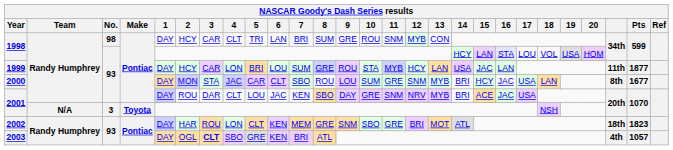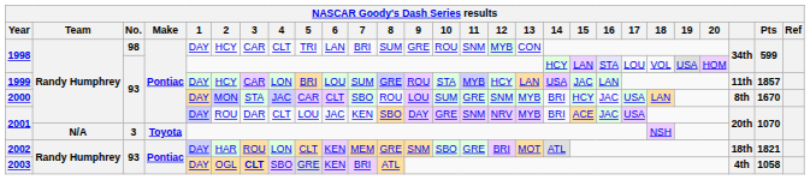 <table class="wikitable" style="text-align:center; font-size:75%">
 <tr>
 <th colspan=32><a href='#'>NASCAR Goody's Dash Series</a> results</th>
 </tr>
 <tr>
 <th>Year</th>
 <th>Team</th>
 <th>No.</th>
 <th>Make</th>
 <th>1</th>
 <th>2</th>
 <th>3</th>
 <th>4</th>
 <th>5</th>
 <th>6</th>
 <th>7</th>
 <th>8</th>
 <th>9</th>
 <th>10</th>
 <th>11</th>
 <th>12</th>
 <th>13</th>
 <th>14</th>
 <th>15</th>
 <th>16</th>
 <th>17</th>
 <th>18</th>
 <th>19</th>
 <th>20</th>
 <th></th>
 <th>Pts</th>
 <th>Ref</th>
 </tr>
 <tr>
 <th rowspan=2><a href='#'>1998</a></th>
 <th rowspan=5>Randy Humphrey</th>
 <th>98</th>
 <th rowspan=5><a href='#'>Pontiac</a></th>
 <td><a href='#'>DAY</a></td>
 <td><a href='#'>HCY</a></td>
 <td><a href='#'>CAR</a></td>
 <td><a href='#'>CLT</a></td>
 <td><a href='#'>TRI</a></td>
 <td><a href='#'>LAN</a></td>
 <td><a href='#'>BRI</a></td>
 <td><a href='#'>SUM</a></td>
 <td><a href='#'>GRE</a></td>
 <td><a href='#'>ROU</a></td>
 <td><a href='#'>SNM</a></td>
 <td style="background:#DFFFDF;"><a href='#'>MYB</a><br></td>
 <td><a href='#'>CON</a></td>
 <td colspan=7></td>
 <th rowspan=2>34th</th>
 <th rowspan=2>599</th>
 <th rowspan=2></th>
 </tr>
 <tr>
 <th rowspan=4>93</th>
 <td colspan=13></td>
 <td style="background:#DFFFDF;"><a href='#'>HCY</a><br></td>
 <td style="background:#EFCFFF;"><a href='#'>LAN</a><br></td>
 <td style="background: lavender;"><a href='#'>STA</a></td>
 <td><a href='#'>LOU</a></td>
 <td><a href='#'>VOL</a></td>
 <td style="background:#DFDFDF;"><a href='#'>USA</a><br></td>
 <td style="background:#EFCFFF;"><a href='#'>HOM</a><br></td>
 </tr>
 <tr>
 <th><a href='#'>1999</a></th>
 <td style="background:#DFFFDF;"><a href='#'>DAY</a><br></td>
 <td style="background:#DFFFDF;"><a href='#'>HCY</a><br></td>
 <td style="background:#EFCFFF;"><a href='#'>CAR</a><br></td>
 <td style="background:#DFFFDF;"><a href='#'>LON</a><br></td>
 <td style="background:#FFDF9F;"><a href='#'>BRI</a><br></td>
 <td style="background:#DFFFDF;"><a href='#'>LOU</a><br></td>
 <td style="background:#DFFFDF;"><a href='#'>SUM</a><br></td>
 <td style="background:#CFCFFF;"><a href='#'>GRE</a><br></td>
 <td style="background:#EFCFFF;"><a href='#'>ROU</a><br></td>
 <td style="background:#DFFFDF;"><a href='#'>STA</a><br></td>
 <td style="background:#CFCFFF;"><a href='#'>MYB</a><br></td>
 <td style="background:#DFFFDF;"><a href='#'>HCY</a><br></td>
 <td style="background:#FFDF9F;"><a href='#'>LAN</a><br></td>
 <td style="background:#EFCFFF;"><a href='#'>USA</a><br></td>
 <td style="background:#DFFFDF;"><a href='#'>JAC</a><br></td>
 <td style="background:#DFFFDF;"><a href='#'>LAN</a><br></td>
 <td colspan=4></td>
 <th>11th</th>
-<th>1877</th>
+<th>1857</th>
 <th></th>
 </tr>
 <tr>
 <th><a href='#'>2000</a></th>
 <td style="background:#FFDF9F;"><a href='#'>DAY</a><br></td>
 <td style="background:#CFCFFF;"><a href='#'>MON</a><br></td>
 <td style="background:#DFFFDF;"><a href='#'>STA</a><br></td>
 <td style="background:#CFCFFF;"><a href='#'>JAC</a><br></td>
 <td style="background:#EFCFFF;"><a href='#'>CAR</a><br></td>
 <td style="background:#EFCFFF;"><a href='#'>CLT</a><br></td>
 <td style="background:#DFFFDF;"><a href='#'>SBO</a><br></td>
 <td><a href='#'>ROU</a></td>
 <td style="background:#EFCFFF;"><a href='#'>LOU</a><br></td>
 <td style="background:#DFFFDF;"><a href='#'>SUM</a><br></td>
 <td style="background:#DFFFDF;"><a href='#'>GRE</a><br></td>
 <td style="background:#DFFFDF;"><a href='#'>SNM</a><br></td>
 <td style="background:#DFFFDF;"><a href='#'>MYB</a><br></td>
 <td><a href='#'>BRI</a></td>
 <td style="background:#DFFFDF;"><a href='#'>HCY</a><br></td>
 <td><a href='#'>JAC</a></td>
 <td style="background:#DFFFDF;"><a href='#'>USA</a><br></td>
 <td style="background:#FFDF9F;"><a href='#'>LAN</a><br></td>
 <td colspan=2></td>
 <th>8th</th>
-<th>1677</th>
+<th>1670</th>
 <th></th>
 </tr>
 <tr>
 <th rowspan=2><a href='#'>2001</a></th>
 <td style="background:#CFCFFF;"><a href='#'>DAY</a><br></td>
 <td><a href='#'>ROU</a></td>
 <td><a href='#'>DAR</a></td>
 <td><a href='#'>CLT</a></td>
 <td><a href='#'>LOU</a></td>
 <td><a href='#'>JAC</a></td>
 <td><a href='#'>KEN</a></td>
 <td style="background:#FFDF9F;"><a href='#'>SBO</a><br></td>
 <td style="background:#EFCFFF;"><a href='#'>DAY</a><br></td>
 <td style="background:#EFCFFF;"><a href='#'>GRE</a><br></td>
 <td style="background:#EFCFFF;"><a href='#'>SNM</a><br></td>
 <td style="background:#EFCFFF;"><a href='#'>NRV</a><br></td>
 <td style="background:#EFCFFF;"><a href='#'>MYB</a><br></td>
 <td><a href='#'>BRI</a></td>
 <td style="background:#FFDF9F;"><a href='#'>ACE</a><br></td>
 <td style="background:#DFFFDF;"><a href='#'>JAC</a><br></td>
 <td style="background:#EFCFFF;"><a href='#'>USA</a><br></td>
 <td colspan=3></td>
 <th rowspan=2>20th</th>
 <th rowspan=2>1070</th>
 <th rowspan=2></th>
 </tr>
 <tr>
 <th>N/A</th>
 <th>3</th>
 <th><a href='#'>Toyota</a></th>
 <td colspan=17></td>
 <td style="background:#EFCFFF;"><a href='#'>NSH</a><br></td>
 <td colspan=2></td>
 </tr>
 <tr>
 <th><a href='#'>2002</a></th>
 <th rowspan=2>Randy Humphrey</th>
 <th rowspan=2>93</th>
 <th rowspan=2><a href='#'>Pontiac</a></th>
 <td style="background:#CFCFFF;"><a href='#'>DAY</a><br></td>
 <td style="background:#DFFFDF;"><a href='#'>HAR</a><br></td>
 <td style="background:#FFDF9F;"><a href='#'>ROU</a><br></td>
 <td style="background:#DFFFDF;"><a href='#'>LON</a><br></td>
 <td style="background:#FFDF9F;"><a href='#'>CLT</a><br></td>
 <td style="background:#EFCFFF;"><a href='#'>KEN</a><br></td>
 <td style="background:#FFDF9F;"><a href='#'>MEM</a><br></td>
 <td style="background:#FFDF9F;"><a href='#'>GRE</a><br></td>
 <td style="background:#FFDF9F;"><a href='#'>SNM</a><br></td>
 <td style="background:#DFFFDF;"><a href='#'>SBO</a><br></td>
 <td style="background:#DFFFDF;"><a href='#'>GRE</a><br></td>
 <td style="background:#EFCFFF;"><a href='#'>BRI</a><br></td>
 <td style="background:#FFDF9F;"><a href='#'>MOT</a><br></td>
 <td style="background:#DFDFDF;"><a href='#'>ATL</a><br></td>
 <td colspan=6></td>
 <th>18th</th>
-<th>1823</th>
+<th>1821</th>
 <th></th>
 </tr>
 <tr>
 <th><a href='#'>2003</a></th>
 <td style="background:#FFDF9F;"><a href='#'>DAY</a><br></td>
 <td style="background:#FFDF9F;"><a href='#'>OGL</a><br></td>
 <td style="background:#FFDF9F;"><strong><a href='#'>CLT</a></strong><br></td>
 <td style="background:#EFCFFF;"><a href='#'>SBO</a><br></td>
 <td style="background:#DFDFDF;"><a href='#'>GRE</a><br></td>
 <td style="background:#EFCFFF;"><a href='#'>KEN</a><br></td>
 <td style="background:#EFCFFF;"><a href='#'>BRI</a><br></td>
 <td style="background:#FFDF9F;"><a href='#'>ATL</a><br></td>
 <td colspan=12></td>
 <th>4th</th>
-<th>1057</th>
+<th>1058</th>
 <th></th>
 </tr>
 </table>
